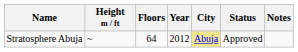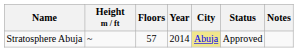 <table class="wikitable sortable">
 <tr>
 <th>Name</th>
 <th style="width:75px;">Height<br><small>m / ft</small></th>
 <th>Floors</th>
 <th>Year</th>
 <th>City</th>
 <th>Status</th>
 <th class="unsortable">Notes</th>
 </tr>
 <tr>
 <td>Stratosphere Abuja</td>
 <td>~</td>
-<td style="text-align:center;">64</td>
-<td>2012</td>
+<td style="text-align:center;">57</td>
+<td>2014</td>
 <td style="background: khaki;"><a href='#'>Abuja</a></td>
 <td>Approved</td>
 <td></td>
 </tr>
 </table>
